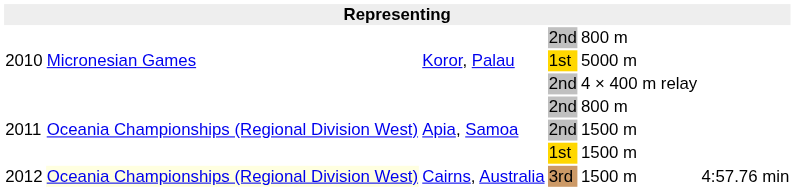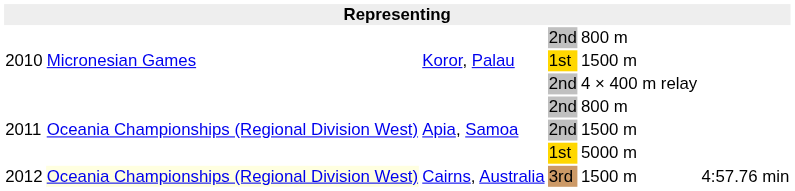 <table>
 <tr>
 <th bgcolor="#eeeeee" colspan="6">Representing </th>
 </tr>
 <tr>
 <td rowspan=3>2010</td>
 <td rowspan=3><a href='#'>Micronesian Games</a></td>
 <td rowspan=3><a href='#'>Koror</a>, <a href='#'>Palau</a></td>
 <td bgcolor=silver>2nd</td>
 <td>800 m</td>
 <td></td>
 </tr>
 <tr>
 <td bgcolor=gold>1st</td>
-<td>5000 m</td>
+<td>1500 m</td>
 <td></td>
 </tr>
 <tr>
 <td bgcolor=silver>2nd</td>
 <td>4 × 400 m relay</td>
 <td></td>
 </tr>
 <tr>
 <td rowspan=3>2011</td>
 <td rowspan=3><a href='#'>Oceania Championships (Regional Division West)</a></td>
 <td rowspan=3><a href='#'>Apia</a>, <a href='#'>Samoa</a></td>
 <td bgcolor=silver>2nd</td>
 <td>800 m</td>
 <td></td>
 </tr>
 <tr>
 <td bgcolor=silver>2nd</td>
 <td>1500 m</td>
 <td></td>
 </tr>
 <tr>
 <td bgcolor=gold>1st</td>
-<td>1500 m</td>
+<td>5000 m</td>
 <td></td>
 </tr>
 <tr>
 <td>2012</td>
 <td style="background: lightyellow;"><a href='#'>Oceania Championships (Regional Division West)</a></td>
 <td><a href='#'>Cairns</a>, <a href='#'>Australia</a></td>
 <td bgcolor=cc9966>3rd</td>
 <td>1500 m</td>
 <td>4:57.76 min</td>
 </tr>
 </table>
